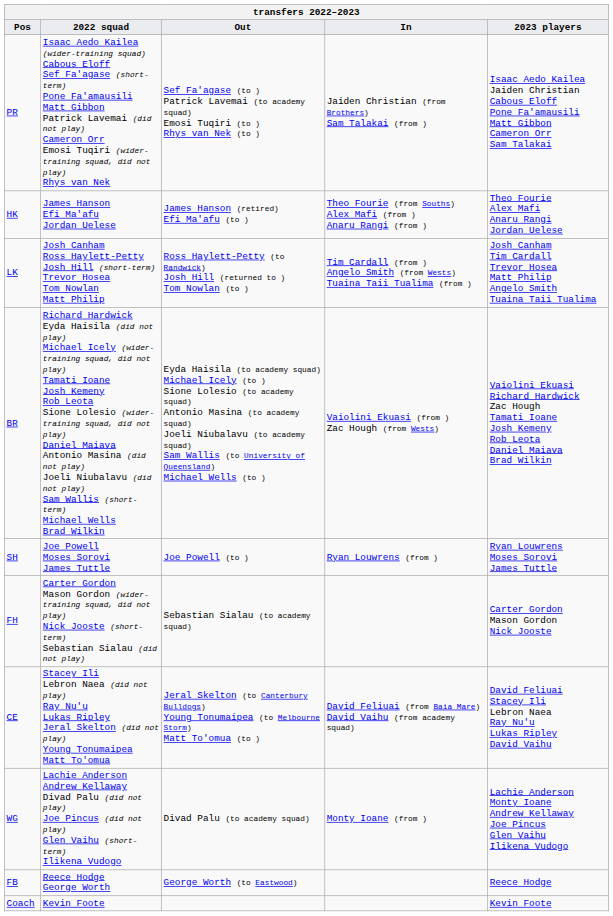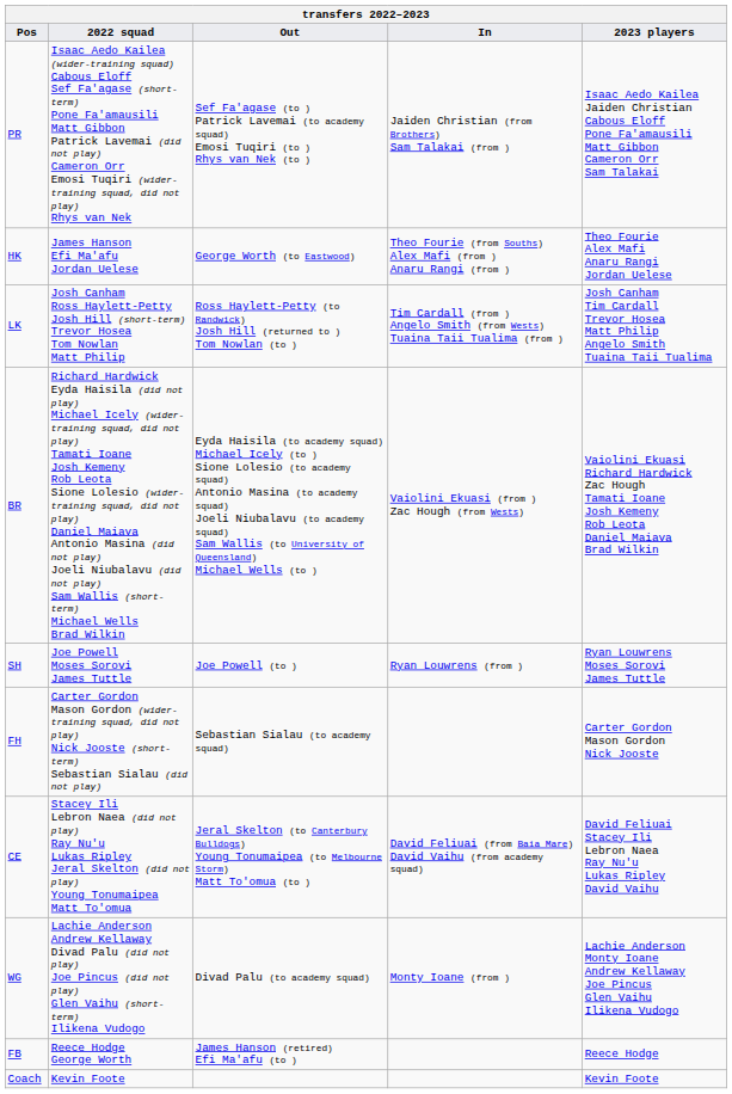 <table class="wikitable" style="text-align: left; width:95%">
 <tr>
 <th colspan="100%"> transfers 2022–2023</th>
 </tr>
 <tr>
 <th style="background:#ebecf0; width:6%;">Pos</th>
 <th style="background:#ebecf0; width:20%;">2022 squad</th>
 <th style="background:#ebecf0; width:27%;">Out</th>
 <th style="background:#ebecf0; width:27%;">In</th>
 <th style="background:#ebecf0; width:20%;">2023 players</th>
 </tr>
 <tr>
 <td><a href='#'>PR</a></td>
 <td> <a href='#'>Isaac Aedo Kailea</a> <small><em>(wider-training squad)</em></small> <br> <a href='#'>Cabous Eloff</a> <br> <a href='#'>Sef Fa'agase</a> <small><em>(short-term)</em></small> <br> <a href='#'>Pone Fa'amausili</a> <br> <a href='#'>Matt Gibbon</a> <br> Patrick Lavemai <small><em>(did not play)</em></small> <br> <a href='#'>Cameron Orr</a> <br> Emosi Tuqiri <small><em>(wider-training squad, did not play)</em></small> <br> <a href='#'>Rhys van Nek</a></td>
 <td>  <a href='#'>Sef Fa'agase</a> <small>(to )</small> <br>  Patrick Lavemai <small>(to academy squad)</small> <br>  Emosi Tuqiri <small>(to )</small> <br>  <a href='#'>Rhys van Nek</a> <small>(to )</small></td>
 <td>  Jaiden Christian <small>(from <a href='#'>Brothers</a>)</small> <br>  <a href='#'>Sam Talakai</a> <small>(from )</small></td>
 <td> <a href='#'>Isaac Aedo Kailea</a> <br> Jaiden Christian <br> <a href='#'>Cabous Eloff</a> <br> <a href='#'>Pone Fa'amausili</a> <br> <a href='#'>Matt Gibbon</a> <br> <a href='#'>Cameron Orr</a> <br> <a href='#'>Sam Talakai</a></td>
 </tr>
 <tr>
 <td><a href='#'>HK</a></td>
 <td> <a href='#'>James Hanson</a> <br> <a href='#'>Efi Ma'afu</a> <br> <a href='#'>Jordan Uelese</a></td>
-<td>  <a href='#'>James Hanson</a> <small>(retired)</small> <br>  <a href='#'>Efi Ma'afu</a> <small>(to )</small></td>
+<td>  <a href='#'>George Worth</a> <small>(to <a href='#'>Eastwood</a>)</small></td>
 <td>  <a href='#'>Theo Fourie</a> <small>(from <a href='#'>Souths</a>)</small> <br>  <a href='#'>Alex Mafi</a> <small>(from )</small> <br>  <a href='#'>Anaru Rangi</a> <small>(from )</small></td>
 <td> <a href='#'>Theo Fourie</a> <br> <a href='#'>Alex Mafi</a> <br> <a href='#'>Anaru Rangi</a> <br> <a href='#'>Jordan Uelese</a></td>
 </tr>
 <tr>
 <td><a href='#'>LK</a></td>
 <td> <a href='#'>Josh Canham</a> <br> <a href='#'>Ross Haylett-Petty</a> <br> <a href='#'>Josh Hill</a> <small><em>(short-term)</em></small> <br> <a href='#'>Trevor Hosea</a> <br> <a href='#'>Tom Nowlan</a> <br> <a href='#'>Matt Philip</a></td>
 <td>  <a href='#'>Ross Haylett-Petty</a> <small>(to <a href='#'>Randwick</a>)</small> <br>  <a href='#'>Josh Hill</a> <small>(returned to )</small> <br>  <a href='#'>Tom Nowlan</a> <small>(to )</small></td>
 <td>  <a href='#'>Tim Cardall</a> <small>(from )</small> <br>  <a href='#'>Angelo Smith</a> <small>(from <a href='#'>Wests</a>)</small> <br>  <a href='#'>Tuaina Taii Tualima</a> <small>(from )</small></td>
 <td> <a href='#'>Josh Canham</a> <br> <a href='#'>Tim Cardall</a> <br> <a href='#'>Trevor Hosea</a> <br> <a href='#'>Matt Philip</a> <br> <a href='#'>Angelo Smith</a> <br> <a href='#'>Tuaina Taii Tualima</a></td>
 </tr>
 <tr>
 <td><a href='#'>BR</a></td>
 <td> <a href='#'>Richard Hardwick</a> <br> Eyda Haisila <small><em>(did not play)</em></small> <br> <a href='#'>Michael Icely</a> <small><em>(wider-training squad, did not play)</em></small> <br> <a href='#'>Tamati Ioane</a> <br> <a href='#'>Josh Kemeny</a> <br> <a href='#'>Rob Leota</a> <br> Sione Lolesio <small><em>(wider-training squad, did not play)</em></small> <br> <a href='#'>Daniel Maiava</a> <br> Antonio Masina <small><em>(did not play)</em></small> <br> Joeli Niubalavu <small><em>(did not play)</em></small> <br> <a href='#'>Sam Wallis</a> <small><em>(short-term)</em></small> <br> <a href='#'>Michael Wells</a> <br> <a href='#'>Brad Wilkin</a></td>
 <td>  Eyda Haisila <small>(to academy squad)</small> <br>  <a href='#'>Michael Icely</a> <small>(to )</small> <br>  Sione Lolesio <small>(to academy squad)</small> <br>  Antonio Masina <small>(to academy squad)</small> <br>  Joeli Niubalavu <small>(to academy squad)</small> <br>  <a href='#'>Sam Wallis</a> <small>(to <a href='#'>University of Queensland</a>)</small> <br>  <a href='#'>Michael Wells</a> <small>(to )</small></td>
 <td>  <a href='#'>Vaiolini Ekuasi</a> <small>(from )</small> <br> Zac Hough <small>(from <a href='#'>Wests</a>)</small></td>
 <td> <a href='#'>Vaiolini Ekuasi</a> <br> <a href='#'>Richard Hardwick</a> <br> Zac Hough <br> <a href='#'>Tamati Ioane</a> <br> <a href='#'>Josh Kemeny</a> <br> <a href='#'>Rob Leota</a> <br> <a href='#'>Daniel Maiava</a> <br> <a href='#'>Brad Wilkin</a></td>
 </tr>
 <tr>
 <td><a href='#'>SH</a></td>
 <td> <a href='#'>Joe Powell</a> <br> <a href='#'>Moses Sorovi</a> <br> <a href='#'>James Tuttle</a></td>
 <td>  <a href='#'>Joe Powell</a> <small>(to )</small></td>
 <td>  <a href='#'>Ryan Louwrens</a> <small>(from )</small></td>
 <td> <a href='#'>Ryan Louwrens</a> <br> <a href='#'>Moses Sorovi</a> <br> <a href='#'>James Tuttle</a></td>
 </tr>
 <tr>
 <td><a href='#'>FH</a></td>
 <td> <a href='#'>Carter Gordon</a> <br> Mason Gordon <small><em>(wider-training squad, did not play)</em></small> <br> <a href='#'>Nick Jooste</a> <small><em>(short-term)</em></small> <br> Sebastian Sialau <small><em>(did not play)</em></small></td>
 <td>  Sebastian Sialau <small>(to academy squad)</small></td>
 <td></td>
 <td> <a href='#'>Carter Gordon</a> <br> Mason Gordon <br> <a href='#'>Nick Jooste</a></td>
 </tr>
 <tr>
 <td><a href='#'>CE</a></td>
 <td> <a href='#'>Stacey Ili</a> <br> Lebron Naea <small><em>(did not play)</em></small> <br> <a href='#'>Ray Nu'u</a> <br> <a href='#'>Lukas Ripley</a> <br> <a href='#'>Jeral Skelton</a> <small><em>(did not play)</em></small> <br> <a href='#'>Young Tonumaipea</a> <br> <a href='#'>Matt To'omua</a></td>
 <td>  <a href='#'>Jeral Skelton</a> <small>(to <a href='#'>Canterbury Bulldogs</a>)</small> <br>  <a href='#'>Young Tonumaipea</a> <small>(to <a href='#'>Melbourne Storm</a>)</small> <br>  <a href='#'>Matt To'omua</a> <small>(to )</small></td>
 <td>  <a href='#'>David Feliuai</a> <small>(from  <a href='#'>Baia Mare</a>)</small> <br>  <a href='#'>David Vaihu</a> <small>(from academy squad)</small></td>
 <td> <a href='#'>David Feliuai</a> <br> <a href='#'>Stacey Ili</a> <br> Lebron Naea <br> <a href='#'>Ray Nu'u</a> <br> <a href='#'>Lukas Ripley</a> <br> <a href='#'>David Vaihu</a></td>
 </tr>
 <tr>
 <td><a href='#'>WG</a></td>
 <td> <a href='#'>Lachie Anderson</a> <br> <a href='#'>Andrew Kellaway</a> <br> Divad Palu <small><em>(did not play)</em></small> <br> <a href='#'>Joe Pincus</a> <small><em>(did not play)</em></small> <br> <a href='#'>Glen Vaihu</a> <small><em>(short-term)</em></small> <br> <a href='#'>Ilikena Vudogo</a></td>
 <td>  Divad Palu <small>(to academy squad)</small></td>
 <td>  <a href='#'>Monty Ioane</a> <small>(from )</small></td>
 <td> <a href='#'>Lachie Anderson</a> <br> <a href='#'>Monty Ioane</a> <br> <a href='#'>Andrew Kellaway</a> <br> <a href='#'>Joe Pincus</a> <br> <a href='#'>Glen Vaihu</a> <br> <a href='#'>Ilikena Vudogo</a></td>
 </tr>
 <tr>
 <td><a href='#'>FB</a></td>
 <td> <a href='#'>Reece Hodge</a> <br> <a href='#'>George Worth</a></td>
-<td>  <a href='#'>George Worth</a> <small>(to <a href='#'>Eastwood</a>)</small></td>
+<td>  <a href='#'>James Hanson</a> <small>(retired)</small> <br>  <a href='#'>Efi Ma'afu</a> <small>(to )</small></td>
 <td></td>
 <td> <a href='#'>Reece Hodge</a></td>
 </tr>
 <tr>
 <td><a href='#'>Coach</a></td>
 <td> <a href='#'>Kevin Foote</a></td>
 <td></td>
 <td></td>
 <td> <a href='#'>Kevin Foote</a></td>
 </tr>
 </table>
